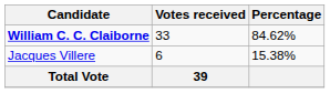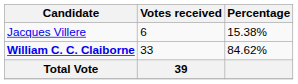 <table class="wikitable">
 <tr>
 <th>Candidate</th>
 <th>Votes received</th>
 <th>Percentage</th>
 </tr>
 <tr>
+<td><a href='#'>Jacques Villere</a></td>
+<td>6</td>
+<td>15.38%</td>
+</tr>
+<tr>
 <td><strong><a href='#'>William C. C. Claiborne</a></strong></td>
 <td>33</td>
 <td>84.62%</td>
-</tr>
-<tr>
-<td><a href='#'>Jacques Villere</a></td>
-<td>6</td>
-<td>15.38%</td>
 </tr>
 <tr>
 <th>Total Vote</th>
 <th>39</th>
 <th></th>
 </tr>
 <tr>
 </tr>
 </table>
